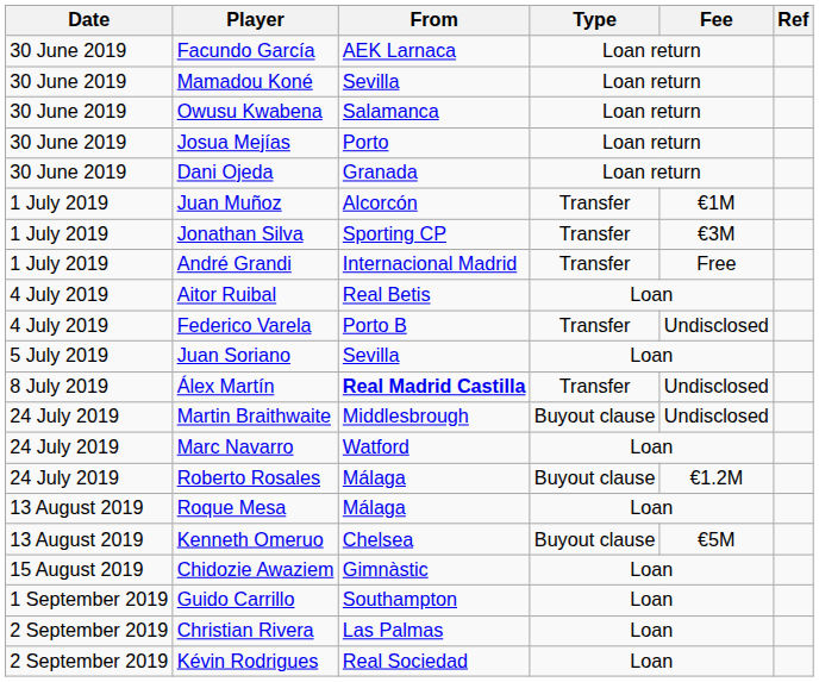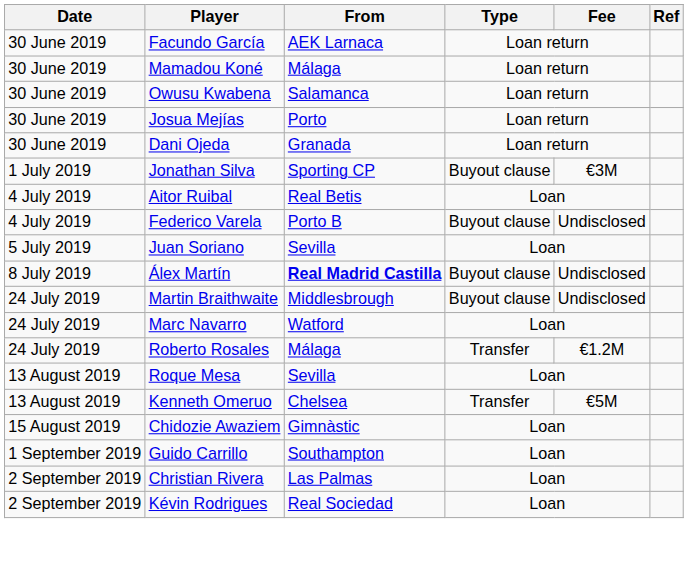 <table class="wikitable">
 <tr>
 <th>Date</th>
 <th>Player</th>
 <th>From</th>
 <th>Type</th>
 <th>Fee</th>
 <th>Ref</th>
 </tr>
 <tr>
 <td>30 June 2019</td>
 <td> <a href='#'>Facundo García</a></td>
 <td> <a href='#'>AEK Larnaca</a></td>
 <td style="text-align:center;" colspan="2">Loan return</td>
 <td align=center></td>
 </tr>
 <tr>
 <td>30 June 2019</td>
 <td> <a href='#'>Mamadou Koné</a></td>
-<td><a href='#'>Sevilla</a></td>
+<td><a href='#'>Málaga</a></td>
 <td style="text-align:center;" colspan="2">Loan return</td>
 <td align=center></td>
 </tr>
 <tr>
 <td>30 June 2019</td>
 <td> <a href='#'>Owusu Kwabena</a></td>
 <td><a href='#'>Salamanca</a></td>
 <td style="text-align:center;" colspan="2">Loan return</td>
 <td align=center></td>
 </tr>
 <tr>
 <td>30 June 2019</td>
 <td> <a href='#'>Josua Mejías</a></td>
 <td> <a href='#'>Porto</a></td>
 <td style="text-align:center;" colspan="2">Loan return</td>
 <td align=center></td>
 </tr>
 <tr>
 <td>30 June 2019</td>
 <td> <a href='#'>Dani Ojeda</a></td>
 <td><a href='#'>Granada</a></td>
 <td style="text-align:center;" colspan="2">Loan return</td>
 <td align=center></td>
 </tr>
 <tr>
 <td>1 July 2019</td>
-<td> <a href='#'>Juan Muñoz</a></td>
-<td><a href='#'>Alcorcón</a></td>
-<td align=center>Transfer</td>
-<td align=center>€1M</td>
-<td align=center></td>
-</tr>
-<tr>
-<td>1 July 2019</td>
 <td> <a href='#'>Jonathan Silva</a></td>
 <td> <a href='#'>Sporting CP</a></td>
-<td align=center>Transfer</td>
+<td align=center>Buyout clause</td>
 <td align=center>€3M</td>
-<td align=center></td>
-</tr>
-<tr>
-<td>1 July 2019</td>
-<td> <a href='#'>André Grandi</a></td>
-<td><a href='#'>Internacional Madrid</a></td>
-<td align=center>Transfer</td>
-<td align=center>Free</td>
 <td align=center></td>
 </tr>
 <tr>
 <td>4 July 2019</td>
 <td> <a href='#'>Aitor Ruibal</a></td>
 <td><a href='#'>Real Betis</a></td>
 <td style="text-align:center;" colspan="2">Loan</td>
 <td align=center></td>
 </tr>
 <tr>
 <td>4 July 2019</td>
 <td> <a href='#'>Federico Varela</a></td>
 <td> <a href='#'>Porto B</a></td>
-<td align=center>Transfer</td>
+<td align=center>Buyout clause</td>
 <td align=center>Undisclosed</td>
 <td align=center></td>
 </tr>
 <tr>
 <td>5 July 2019</td>
 <td> <a href='#'>Juan Soriano</a></td>
 <td><a href='#'>Sevilla</a></td>
 <td style="text-align:center;" colspan="2">Loan</td>
 <td align=center></td>
 </tr>
 <tr>
 <td>8 July 2019</td>
 <td> <a href='#'>Álex Martín</a></td>
 <td><strong><a href='#'>Real Madrid Castilla</a></strong></td>
-<td align=center>Transfer</td>
+<td align=center>Buyout clause</td>
 <td align=center>Undisclosed</td>
 <td align=center></td>
 </tr>
 <tr>
 <td>24 July 2019</td>
 <td> <a href='#'>Martin Braithwaite</a></td>
 <td> <a href='#'>Middlesbrough</a></td>
 <td align=center>Buyout clause</td>
 <td align=center>Undisclosed</td>
 <td align=center></td>
 </tr>
 <tr>
 <td>24 July 2019</td>
 <td> <a href='#'>Marc Navarro</a></td>
 <td> <a href='#'>Watford</a></td>
 <td style="text-align:center;" colspan="2">Loan</td>
 <td align=center></td>
 </tr>
 <tr>
 <td>24 July 2019</td>
 <td> <a href='#'>Roberto Rosales</a></td>
 <td><a href='#'>Málaga</a></td>
-<td align=center>Buyout clause</td>
+<td align=center>Transfer</td>
 <td align=center>€1.2M</td>
 <td align=center></td>
 </tr>
 <tr>
 <td>13 August 2019</td>
 <td> <a href='#'>Roque Mesa</a></td>
-<td><a href='#'>Málaga</a></td>
+<td><a href='#'>Sevilla</a></td>
 <td style="text-align:center;" colspan="2">Loan</td>
 <td align=center></td>
 </tr>
 <tr>
 <td>13 August 2019</td>
 <td> <a href='#'>Kenneth Omeruo</a></td>
 <td> <a href='#'>Chelsea</a></td>
-<td align=center>Buyout clause</td>
+<td align=center>Transfer</td>
 <td align=center>€5M</td>
 <td align=center></td>
 </tr>
 <tr>
 <td>15 August 2019</td>
 <td> <a href='#'>Chidozie Awaziem</a></td>
 <td><a href='#'>Gimnàstic</a></td>
 <td style="text-align:center;" colspan="2">Loan</td>
 <td align=center></td>
 </tr>
 <tr>
 <td>1 September 2019</td>
 <td> <a href='#'>Guido Carrillo</a></td>
 <td> <a href='#'>Southampton</a></td>
 <td style="text-align:center;" colspan="2">Loan</td>
 <td align=center></td>
 </tr>
 <tr>
 <td>2 September 2019</td>
 <td> <a href='#'>Christian Rivera</a></td>
 <td><a href='#'>Las Palmas</a></td>
 <td style="text-align:center;" colspan="2">Loan</td>
 <td align=center></td>
 </tr>
 <tr>
 <td>2 September 2019</td>
 <td> <a href='#'>Kévin Rodrigues</a></td>
 <td><a href='#'>Real Sociedad</a></td>
 <td style="text-align:center;" colspan="2">Loan</td>
 <td align=center></td>
 </tr>
 </table>
